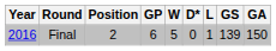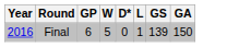 <table class="wikitable" style="text-align: center;">
 <tr>
 <th>Year</th>
 <th>Round</th>
-<th>Position</th>
 <th>GP</th>
 <th>W</th>
 <th>D*</th>
 <th>L</th>
 <th>GS</th>
 <th>GA</th>
 </tr>
 <tr style="background:silver;">
 <td> <a href='#'>2016</a></td>
 <td>Final</td>
-<td>2</td>
 <td>6</td>
 <td>5</td>
 <td>0</td>
 <td>1</td>
 <td>139</td>
 <td>150</td>
 </tr>
 </table>
